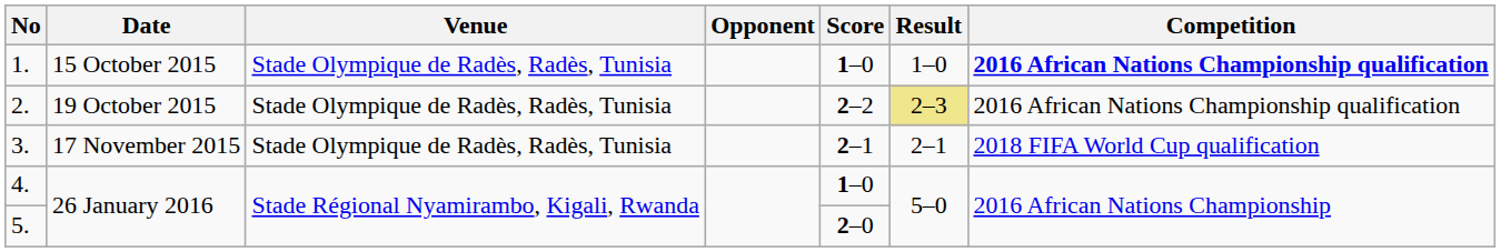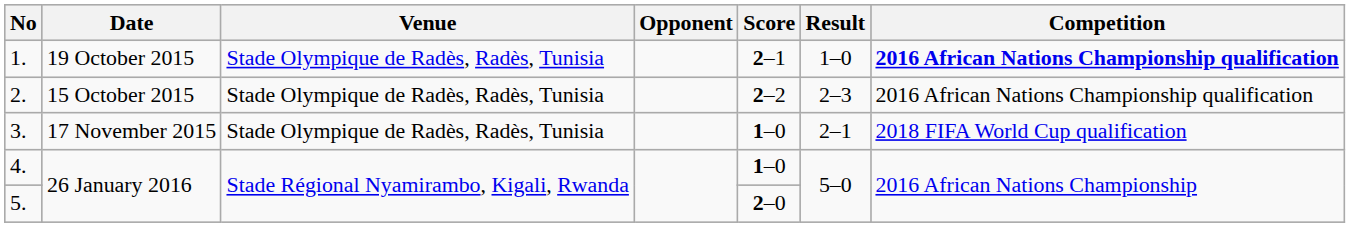 <table class="wikitable" style="font-size:85%;">
 <tr>
 <th>No</th>
 <th>Date</th>
 <th>Venue</th>
 <th>Opponent</th>
 <th>Score</th>
 <th>Result</th>
 <th>Competition</th>
 </tr>
 <tr>
 <td>1.</td>
-<td>15 October 2015</td>
+<td>19 October 2015</td>
 <td><a href='#'>Stade Olympique de Radès</a>, <a href='#'>Radès</a>, <a href='#'>Tunisia</a></td>
 <td></td>
-<td align=center><strong>1</strong>–0</td>
+<td align=center><strong>2</strong>–1</td>
 <td align=center>1–0</td>
 <td><strong><a href='#'>2016 African Nations Championship qualification</a></strong></td>
 </tr>
 <tr>
 <td>2.</td>
-<td>19 October 2015</td>
+<td>15 October 2015</td>
 <td>Stade Olympique de Radès, Radès, Tunisia</td>
 <td></td>
 <td align=center><strong>2</strong>–2</td>
-<td align=center style="background: khaki;">2–3</td>
+<td align=center>2–3</td>
 <td>2016 African Nations Championship qualification</td>
 </tr>
 <tr>
 <td>3.</td>
 <td>17 November 2015</td>
 <td>Stade Olympique de Radès, Radès, Tunisia</td>
 <td></td>
-<td align=center><strong>2</strong>–1</td>
+<td align=center><strong>1</strong>–0</td>
 <td align=center>2–1</td>
 <td><a href='#'>2018 FIFA World Cup qualification</a></td>
 </tr>
 <tr>
 <td>4.</td>
 <td rowspan="2">26 January 2016</td>
 <td rowspan="4"><a href='#'>Stade Régional Nyamirambo</a>, <a href='#'>Kigali</a>, <a href='#'>Rwanda</a></td>
 <td rowspan="2"></td>
 <td align=center><strong>1</strong>–0</td>
 <td rowspan="2" style="text-align:center">5–0</td>
 <td rowspan="2"><a href='#'>2016 African Nations Championship</a></td>
 </tr>
 <tr>
 <td>5.</td>
 <td align=center><strong>2</strong>–0</td>
 </tr>
 </table>
